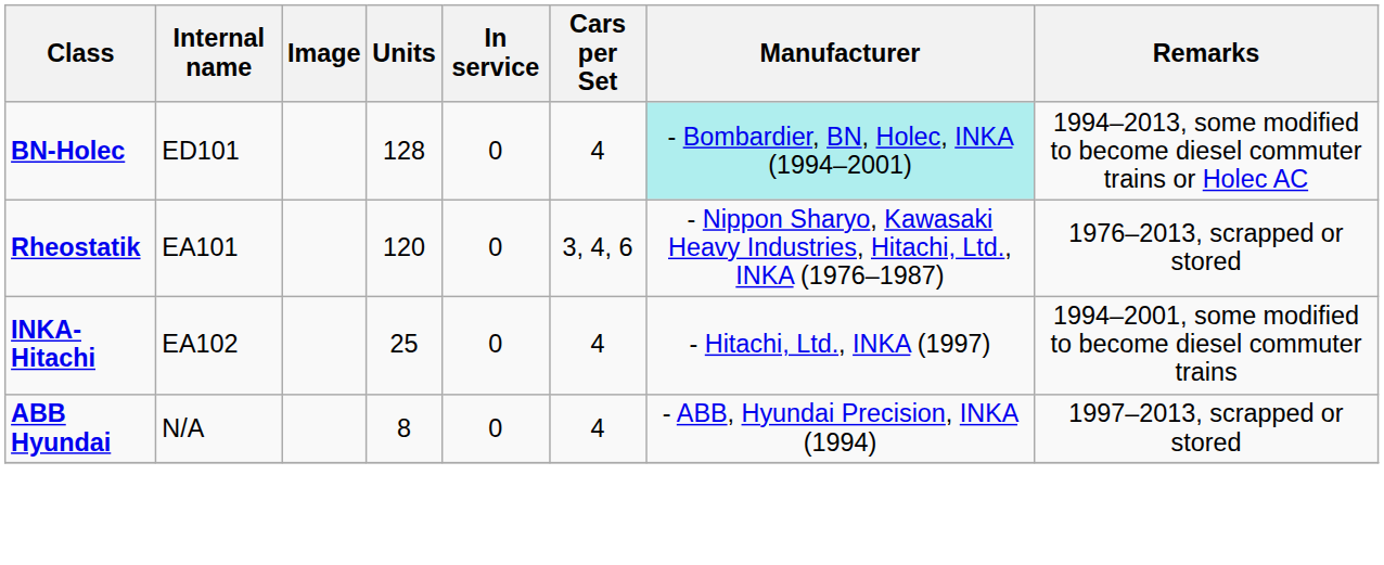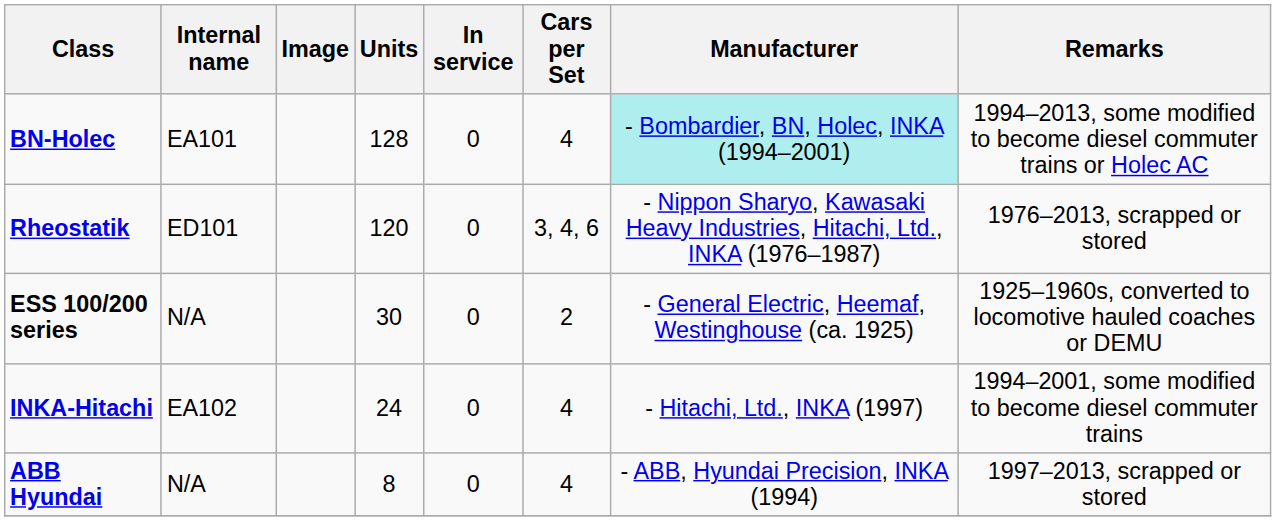 <table class="wikitable collapsible collapsed">
 <tr>
 <th>Class</th>
 <th>Internal name</th>
 <th>Image</th>
 <th>Units</th>
 <th>In service</th>
 <th>Cars per Set</th>
 <th>Manufacturer</th>
 <th>Remarks</th>
 </tr>
 <tr>
 <td><strong><a href='#'>BN-Holec</a></strong></td>
-<td>ED101</td>
+<td>EA101</td>
 <td></td>
 <td align=center>128</td>
 <td align=center>0</td>
 <td align=center>4</td>
 <td align=center style="background: paleturquoise;">- <a href='#'>Bombardier</a>, <a href='#'>BN</a>, <a href='#'>Holec</a>, <a href='#'>INKA</a> (1994–2001)</td>
 <td align=center>1994–2013, some modified to become diesel commuter trains or <a href='#'>Holec AC</a></td>
 </tr>
 <tr>
 <td><strong><a href='#'>Rheostatik</a></strong></td>
-<td>EA101</td>
+<td>ED101</td>
 <td><br></td>
 <td align=center>120</td>
 <td align=center>0</td>
 <td align=center>3, 4, 6</td>
 <td align=center>- <a href='#'>Nippon Sharyo</a>, <a href='#'>Kawasaki Heavy Industries</a>, <a href='#'>Hitachi, Ltd.</a>, <a href='#'>INKA</a> (1976–1987)</td>
 <td align=center>1976–2013, scrapped or stored</td>
 </tr>
 <tr>
+<td><strong>ESS 100/200 series</strong></td>
+<td>N/A</td>
+<td><br></td>
+<td align=center>30</td>
+<td align=center>0</td>
+<td align=center>2</td>
+<td align=center>- <a href='#'>General Electric</a>, <a href='#'>Heemaf</a>, <a href='#'>Westinghouse</a> (ca. 1925)</td>
+<td align=center>1925–1960s, converted to locomotive hauled coaches or DEMU</td>
+</tr>
+<tr>
 <td><strong><a href='#'>INKA-Hitachi</a></strong></td>
 <td>EA102</td>
 <td></td>
-<td align=center>25</td>
+<td align=center>24</td>
 <td align=center>0</td>
 <td align=center>4</td>
 <td align=center>- <a href='#'>Hitachi, Ltd.</a>, <a href='#'>INKA</a> (1997)</td>
 <td align=center>1994–2001, some modified to become diesel commuter trains</td>
 </tr>
 <tr>
 <td><strong><a href='#'>ABB Hyundai</a></strong></td>
 <td>N/A</td>
 <td></td>
 <td align=center>8</td>
 <td align=center>0</td>
 <td align=center>4</td>
 <td align=center>- <a href='#'>ABB</a>, <a href='#'>Hyundai Precision</a>, <a href='#'>INKA</a> (1994)</td>
 <td align=center>1997–2013, scrapped or stored</td>
 </tr>
 <tr>
 </tr>
 </table>
